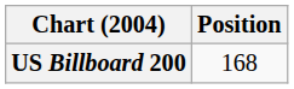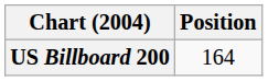 <table class="wikitable plainrowheaders" style="text-align:center">
 <tr>
 <th scope="col">Chart (2004)</th>
 <th scope="col">Position</th>
 </tr>
 <tr>
 <th scope="row">US <em>Billboard</em> 200</th>
-<td>168</td>
+<td>164</td>
 </tr>
 </table>
